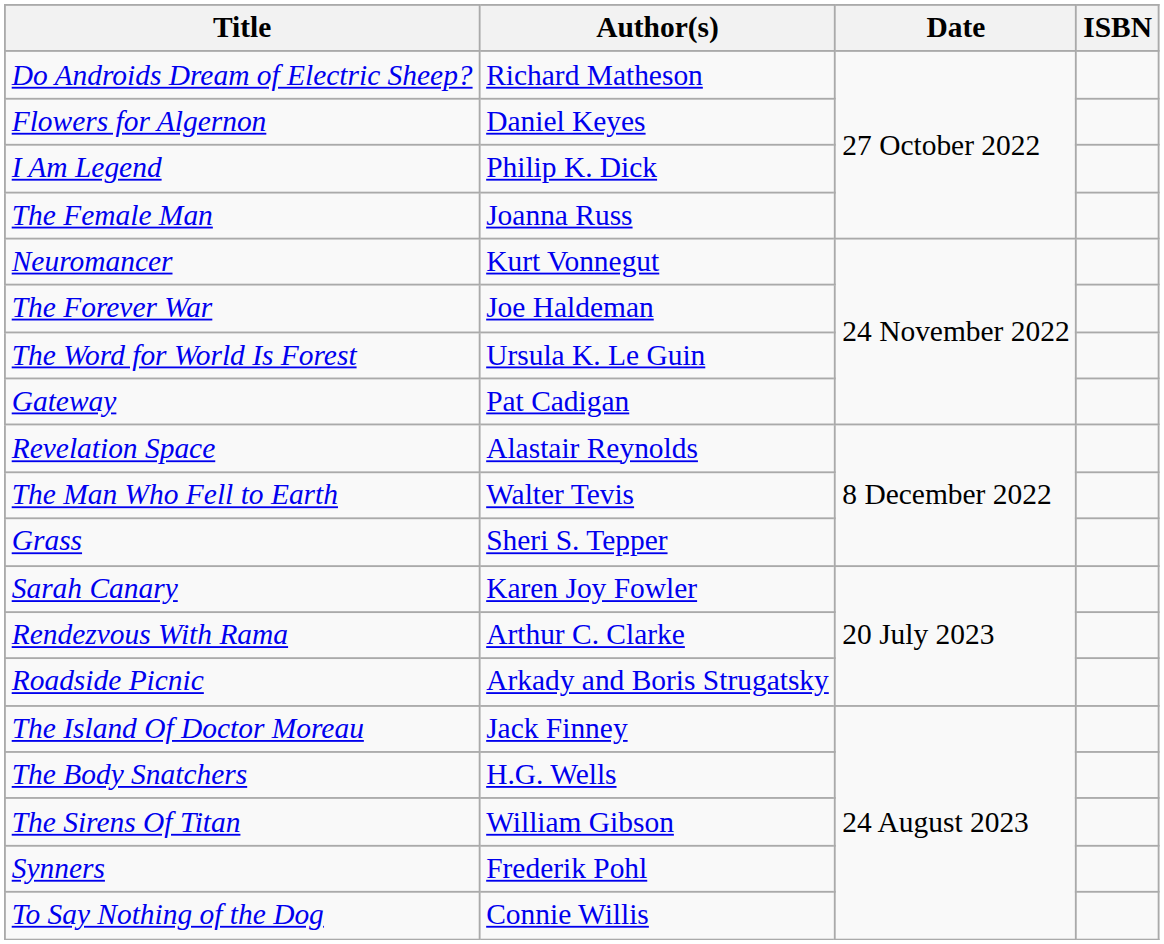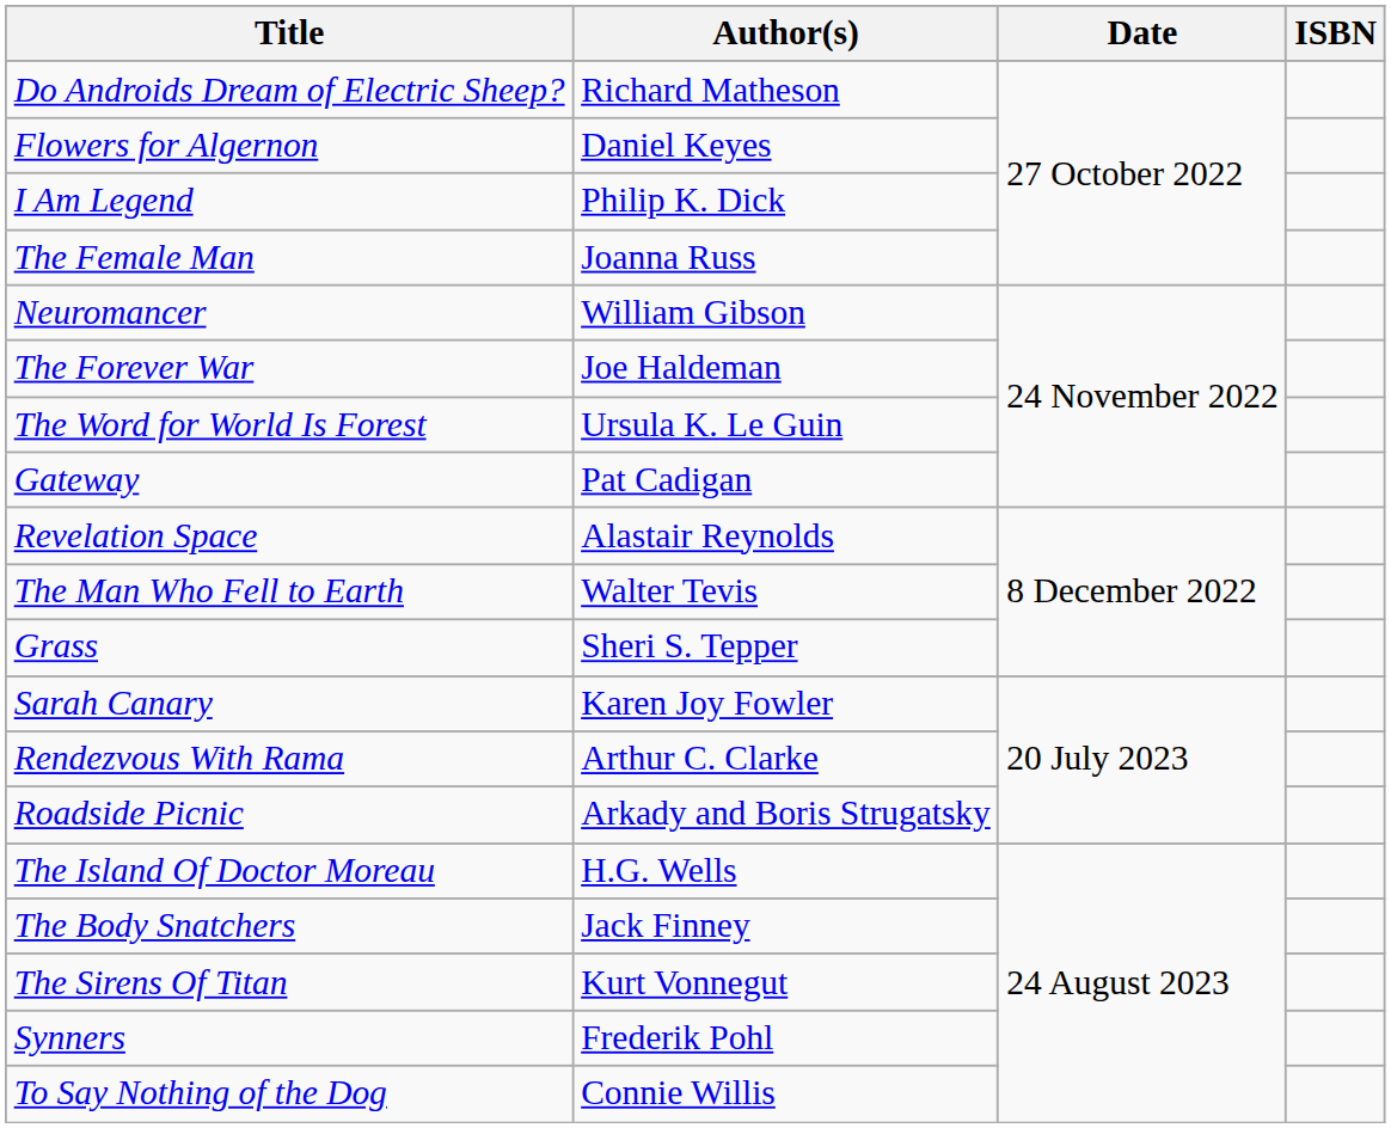 <table class="wikitable">
 <tr>
 <th>Title</th>
 <th>Author(s)</th>
 <th>Date</th>
 <th>ISBN</th>
 </tr>
 <tr>
 <td><em><a href='#'>Do Androids Dream of Electric Sheep?</a></em></td>
 <td><a href='#'>Richard Matheson</a></td>
 <td rowspan="4">27 October 2022</td>
 <td></td>
 </tr>
 <tr>
 <td><em><a href='#'>Flowers for Algernon</a></em></td>
 <td><a href='#'>Daniel Keyes</a></td>
 <td></td>
 </tr>
 <tr>
 <td><em><a href='#'>I Am Legend</a></em></td>
 <td><a href='#'>Philip K. Dick</a></td>
 <td></td>
 </tr>
 <tr>
 <td><em><a href='#'>The Female Man</a></em></td>
 <td><a href='#'>Joanna Russ</a></td>
 <td></td>
 </tr>
 <tr>
 <td><em><a href='#'>Neuromancer</a></em></td>
-<td><a href='#'>Kurt Vonnegut</a></td>
+<td><a href='#'>William Gibson</a></td>
 <td rowspan="4">24 November 2022</td>
 <td></td>
 </tr>
 <tr>
 <td><em><a href='#'>The Forever War</a></em></td>
 <td><a href='#'>Joe Haldeman</a></td>
 <td></td>
 </tr>
 <tr>
 <td><em><a href='#'>The Word for World Is Forest</a></em></td>
 <td><a href='#'>Ursula K. Le Guin</a></td>
 <td></td>
 </tr>
 <tr>
 <td><em><a href='#'>Gateway</a></em></td>
 <td><a href='#'>Pat Cadigan</a></td>
 <td></td>
 </tr>
 <tr>
 <td><em><a href='#'>Revelation Space</a></em></td>
 <td><a href='#'>Alastair Reynolds</a></td>
 <td rowspan="3">8 December 2022</td>
 <td></td>
 </tr>
 <tr>
 <td><em><a href='#'>The Man Who Fell to Earth</a></em></td>
 <td><a href='#'>Walter Tevis</a></td>
 <td></td>
 </tr>
 <tr>
 <td><em><a href='#'>Grass</a></em></td>
 <td><a href='#'>Sheri S. Tepper</a></td>
 <td></td>
 </tr>
 <tr>
 <td><em><a href='#'>Sarah Canary</a></em></td>
 <td><a href='#'>Karen Joy Fowler</a></td>
 <td rowspan="3">20 July 2023</td>
 <td></td>
 </tr>
 <tr>
 <td><em><a href='#'>Rendezvous With Rama</a></em></td>
 <td><a href='#'>Arthur C. Clarke</a></td>
 <td></td>
 </tr>
 <tr>
 <td><em><a href='#'>Roadside Picnic</a></em></td>
 <td><a href='#'>Arkady and Boris Strugatsky</a></td>
 <td></td>
 </tr>
 <tr>
 <td><em><a href='#'>The Island Of Doctor Moreau</a></em></td>
-<td><a href='#'>Jack Finney</a></td>
+<td><a href='#'>H.G. Wells</a></td>
 <td rowspan="5">24 August 2023</td>
 <td></td>
 </tr>
 <tr>
 <td><em><a href='#'>The Body Snatchers</a></em></td>
-<td><a href='#'>H.G. Wells</a></td>
+<td><a href='#'>Jack Finney</a></td>
 <td></td>
 </tr>
 <tr>
 <td><em><a href='#'>The Sirens Of Titan</a></em></td>
-<td><a href='#'>William Gibson</a></td>
+<td><a href='#'>Kurt Vonnegut</a></td>
 <td></td>
 </tr>
 <tr>
 <td><em><a href='#'>Synners</a></em></td>
 <td><a href='#'>Frederik Pohl</a></td>
 <td></td>
 </tr>
 <tr>
 <td><em><a href='#'>To Say Nothing of the Dog</a></em></td>
 <td><a href='#'>Connie Willis</a></td>
 <td></td>
 </tr>
 </table>
